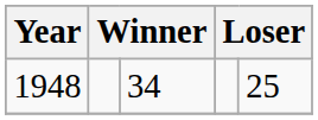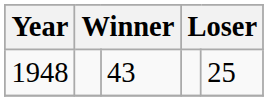 <table class="wikitable">
 <tr>
 <th>Year</th>
 <th colspan="2">Winner</th>
 <th colspan="2">Loser</th>
 </tr>
 <tr>
 <td>1948</td>
 <td><strong></strong></td>
-<td>34</td>
+<td>43</td>
 <td></td>
 <td>25</td>
 </tr>
 <tr>
 </tr>
 </table>
